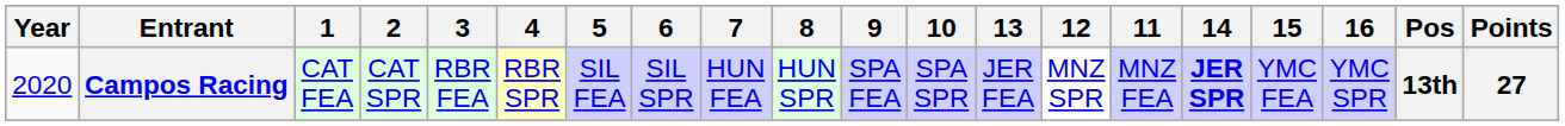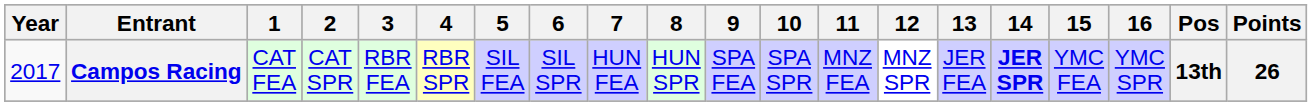 <table class="wikitable" style="text-align:center; font-size:85%">
 <tr>
 <th>Year</th>
 <th>Entrant</th>
 <th>1</th>
 <th>2</th>
 <th>3</th>
 <th>4</th>
 <th>5</th>
 <th>6</th>
 <th>7</th>
 <th>8</th>
 <th>9</th>
 <th>10</th>
+<th>11</th>
+<th>12</th>
 <th>13</th>
-<th>12</th>
-<th>11</th>
 <th>14</th>
 <th>15</th>
 <th>16</th>
 <th>Pos</th>
 <th>Points</th>
 </tr>
 <tr>
-<td><a href='#'>2020</a></td>
+<td><a href='#'>2017</a></td>
 <th nowrap><a href='#'>Campos Racing</a></th>
 <td style="background:#DFFFDF;"><a href='#'>CAT<br>FEA</a><br></td>
 <td style="background:#DFFFDF;"><a href='#'>CAT<br>SPR</a><br></td>
 <td style="background:#DFFFDF;"><a href='#'>RBR<br>FEA</a><br></td>
 <td style="background:#FFFFBF;"><a href='#'>RBR<br>SPR</a><br></td>
 <td style="background:#CFCFFF;"><a href='#'>SIL<br>FEA</a><br></td>
 <td style="background:#CFCFFF;"><a href='#'>SIL<br>SPR</a><br></td>
 <td style="background:#CFCFFF;"><a href='#'>HUN<br>FEA</a><br></td>
 <td style="background:#DFFFDF;"><a href='#'>HUN<br>SPR</a><br></td>
 <td style="background:#CFCFFF;"><a href='#'>SPA<br>FEA</a><br></td>
 <td style="background:#CFCFFF;"><a href='#'>SPA<br>SPR</a><br></td>
+<td style="background:#CFCFFF;"><a href='#'>MNZ<br>FEA</a><br></td>
+<td style="background:#FFFFFF;"><a href='#'>MNZ<br>SPR</a><br></td>
 <td style="background:#CFCFFF;"><a href='#'>JER<br>FEA</a><br></td>
-<td style="background:#FFFFFF;"><a href='#'>MNZ<br>SPR</a><br></td>
-<td style="background:#CFCFFF;"><a href='#'>MNZ<br>FEA</a><br></td>
 <td style="background:#CFCFFF;"><strong><a href='#'>JER<br>SPR</a><br></strong></td>
 <td style="background:#CFCFFF;"><a href='#'>YMC<br>FEA</a><br></td>
 <td style="background:#CFCFFF;"><a href='#'>YMC<br>SPR</a><br></td>
 <th>13th</th>
-<th>27</th>
+<th>26</th>
 </tr>
 </table>
